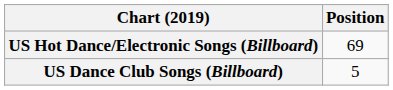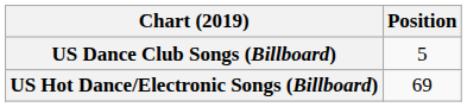 <table class="wikitable sortable plainrowheaders" style="text-align:center">
 <tr>
 <th scope="col">Chart (2019)</th>
 <th scope="col">Position</th>
 </tr>
 <tr>
+<th scope="row">US Dance Club Songs (<em>Billboard</em>)</th>
+<td>5</td>
+</tr>
+<tr>
 <th scope="row">US Hot Dance/Electronic Songs (<em>Billboard</em>)</th>
 <td>69</td>
 </tr>
-<tr>
-<th scope="row">US Dance Club Songs (<em>Billboard</em>)</th>
-<td>5</td>
-</tr>
 </table>
